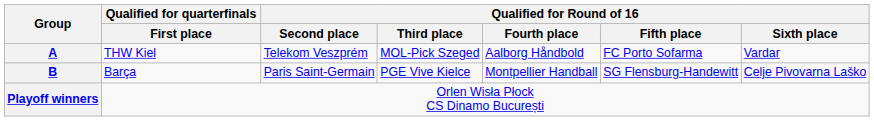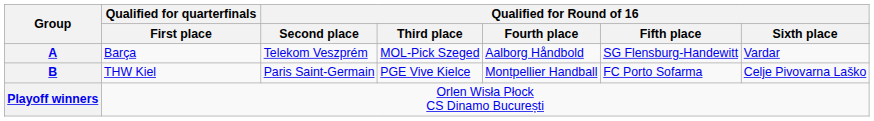 <table class=wikitable>
 <tr>
 <th rowspan=2>Group</th>
 <th width=200>Qualified for quarterfinals</th>
 <th width=200 colspan=6>Qualified for Round of 16</th>
 </tr>
 <tr>
 <th>First place</th>
 <th>Second place</th>
 <th>Third place</th>
 <th>Fourth place</th>
 <th>Fifth place</th>
 <th>Sixth place</th>
 </tr>
 <tr>
 <th><a href='#'>A</a></th>
-<td> <a href='#'>THW Kiel</a></td>
+<td> <a href='#'>Barça</a></td>
 <td> <a href='#'>Telekom Veszprém</a></td>
 <td> <a href='#'>MOL-Pick Szeged</a></td>
 <td> <a href='#'>Aalborg Håndbold</a></td>
-<td> <a href='#'>FC Porto Sofarma</a></td>
+<td> <a href='#'>SG Flensburg-Handewitt</a></td>
 <td> <a href='#'>Vardar</a></td>
 </tr>
 <tr>
 <th><a href='#'>B</a></th>
-<td> <a href='#'>Barça</a></td>
+<td> <a href='#'>THW Kiel</a></td>
 <td> <a href='#'>Paris Saint-Germain</a></td>
 <td> <a href='#'>PGE Vive Kielce</a></td>
 <td> <a href='#'>Montpellier Handball</a></td>
-<td> <a href='#'>SG Flensburg-Handewitt</a></td>
+<td> <a href='#'>FC Porto Sofarma</a></td>
 <td> <a href='#'>Celje Pivovarna Laško</a></td>
 </tr>
 <tr>
 <th><a href='#'>Playoff winners</a></th>
 <td colspan=7 align=center> <a href='#'>Orlen Wisła Płock</a><br> <a href='#'>CS Dinamo București</a></td>
 </tr>
 </table>
